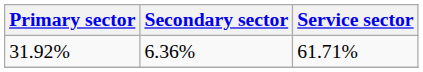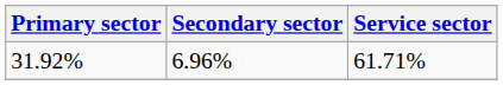 <table class="wikitable" border="1">
 <tr>
 <th><a href='#'>Primary sector</a></th>
 <th><a href='#'>Secondary sector</a></th>
 <th><a href='#'>Service sector</a></th>
 </tr>
 <tr>
 <td>31.92%</td>
-<td>6.36%</td>
+<td>6.96%</td>
 <td>61.71%</td>
 </tr>
 <tr>
 </tr>
 </table>
